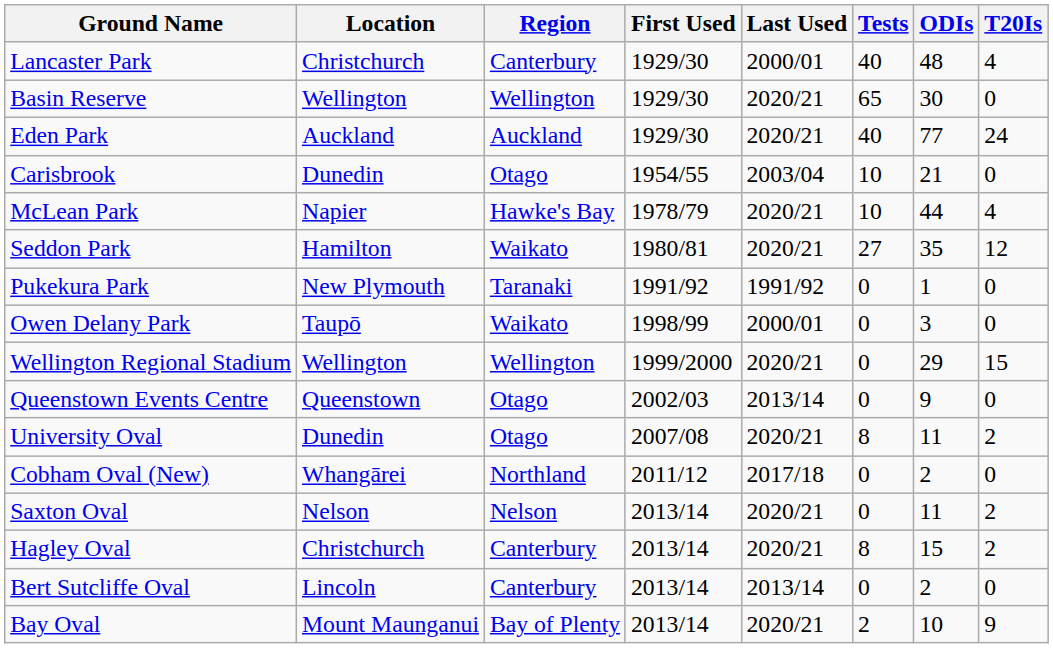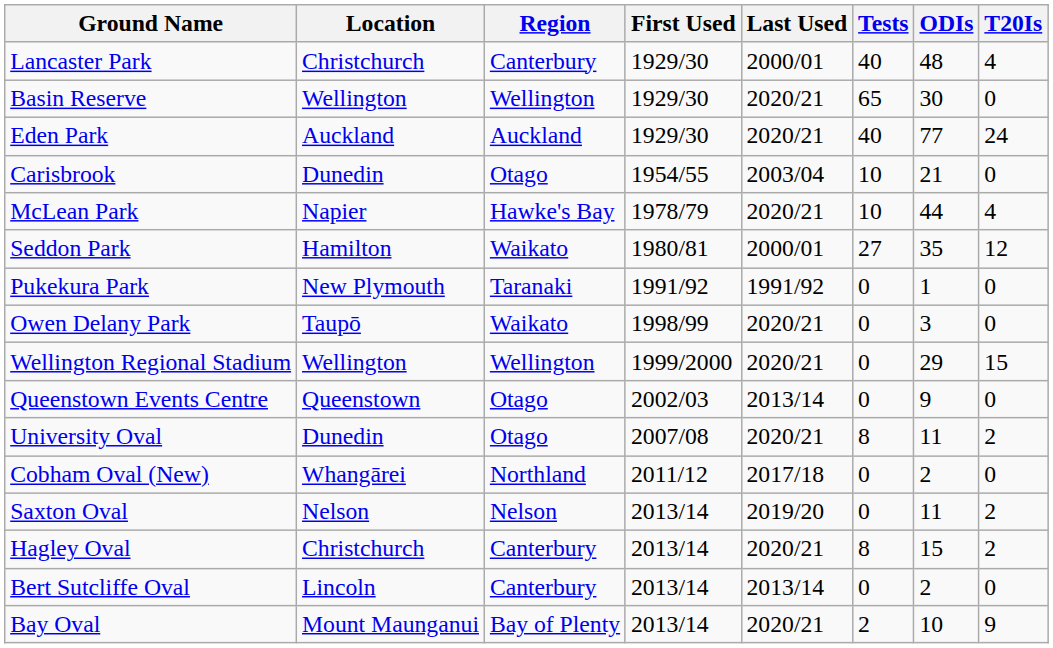 <table class="wikitable sortable">
 <tr>
 <th>Ground Name</th>
 <th>Location</th>
 <th><a href='#'>Region</a></th>
 <th>First Used</th>
 <th>Last Used</th>
 <th><a href='#'>Tests</a></th>
 <th><a href='#'>ODIs</a></th>
 <th><a href='#'>T20Is</a></th>
 </tr>
 <tr>
 <td><a href='#'>Lancaster Park</a></td>
 <td><a href='#'>Christchurch</a></td>
 <td><a href='#'>Canterbury</a></td>
 <td>1929/30</td>
 <td>2000/01</td>
 <td>40</td>
 <td>48</td>
 <td>4</td>
 </tr>
 <tr>
 <td><a href='#'>Basin Reserve</a></td>
 <td><a href='#'>Wellington</a></td>
 <td><a href='#'>Wellington</a></td>
 <td>1929/30</td>
 <td>2020/21</td>
 <td>65</td>
 <td>30</td>
 <td>0</td>
 </tr>
 <tr>
 <td><a href='#'>Eden Park</a></td>
 <td><a href='#'>Auckland</a></td>
 <td><a href='#'>Auckland</a></td>
 <td>1929/30</td>
 <td>2020/21</td>
 <td>40</td>
 <td>77</td>
 <td>24</td>
 </tr>
 <tr>
 <td><a href='#'>Carisbrook</a></td>
 <td><a href='#'>Dunedin</a></td>
 <td><a href='#'>Otago</a></td>
 <td>1954/55</td>
 <td>2003/04</td>
 <td>10</td>
 <td>21</td>
 <td>0</td>
 </tr>
 <tr>
 <td><a href='#'>McLean Park</a></td>
 <td><a href='#'>Napier</a></td>
 <td><a href='#'>Hawke's Bay</a></td>
 <td>1978/79</td>
 <td>2020/21</td>
 <td>10</td>
 <td>44</td>
 <td>4</td>
 </tr>
 <tr>
 <td><a href='#'>Seddon Park</a></td>
 <td><a href='#'>Hamilton</a></td>
 <td><a href='#'>Waikato</a></td>
 <td>1980/81</td>
-<td>2020/21</td>
+<td>2000/01</td>
 <td>27</td>
 <td>35</td>
 <td>12</td>
 </tr>
 <tr>
 <td><a href='#'>Pukekura Park</a></td>
 <td><a href='#'>New Plymouth</a></td>
 <td><a href='#'>Taranaki</a></td>
 <td>1991/92</td>
 <td>1991/92</td>
 <td>0</td>
 <td>1</td>
 <td>0</td>
 </tr>
 <tr>
 <td><a href='#'>Owen Delany Park</a></td>
 <td><a href='#'>Taupō</a></td>
 <td><a href='#'>Waikato</a></td>
 <td>1998/99</td>
-<td>2000/01</td>
+<td>2020/21</td>
 <td>0</td>
 <td>3</td>
 <td>0</td>
 </tr>
 <tr>
 <td><a href='#'>Wellington Regional Stadium</a></td>
 <td><a href='#'>Wellington</a></td>
 <td><a href='#'>Wellington</a></td>
 <td>1999/2000</td>
 <td>2020/21</td>
 <td>0</td>
 <td>29</td>
 <td>15</td>
 </tr>
 <tr>
 <td><a href='#'>Queenstown Events Centre</a></td>
 <td><a href='#'>Queenstown</a></td>
 <td><a href='#'>Otago</a></td>
 <td>2002/03</td>
 <td>2013/14</td>
 <td>0</td>
 <td>9</td>
 <td>0</td>
 </tr>
 <tr>
 <td><a href='#'>University Oval</a></td>
 <td><a href='#'>Dunedin</a></td>
 <td><a href='#'>Otago</a></td>
 <td>2007/08</td>
 <td>2020/21</td>
 <td>8</td>
 <td>11</td>
 <td>2</td>
 </tr>
 <tr>
 <td><a href='#'>Cobham Oval (New)</a></td>
 <td><a href='#'>Whangārei</a></td>
 <td><a href='#'>Northland</a></td>
 <td>2011/12</td>
 <td>2017/18</td>
 <td>0</td>
 <td>2</td>
 <td>0</td>
 </tr>
 <tr>
 <td><a href='#'>Saxton Oval</a></td>
 <td><a href='#'>Nelson</a></td>
 <td><a href='#'>Nelson</a></td>
 <td>2013/14</td>
-<td>2020/21</td>
+<td>2019/20</td>
 <td>0</td>
 <td>11</td>
 <td>2</td>
 </tr>
 <tr>
 <td><a href='#'>Hagley Oval</a></td>
 <td><a href='#'>Christchurch</a></td>
 <td><a href='#'>Canterbury</a></td>
 <td>2013/14</td>
 <td>2020/21</td>
 <td>8</td>
 <td>15</td>
 <td>2</td>
 </tr>
 <tr>
 <td><a href='#'>Bert Sutcliffe Oval</a></td>
 <td><a href='#'>Lincoln</a></td>
 <td><a href='#'>Canterbury</a></td>
 <td>2013/14</td>
 <td>2013/14</td>
 <td>0</td>
 <td>2</td>
 <td>0</td>
 </tr>
 <tr>
 <td><a href='#'>Bay Oval</a></td>
 <td><a href='#'>Mount Maunganui</a></td>
 <td><a href='#'>Bay of Plenty</a></td>
 <td>2013/14</td>
 <td>2020/21</td>
 <td>2</td>
 <td>10</td>
 <td>9</td>
 </tr>
 </table>
